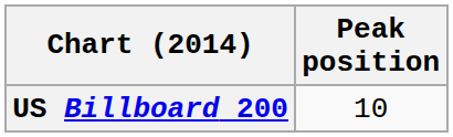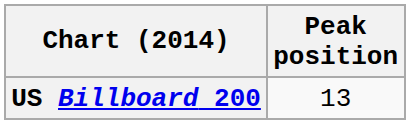 <table class="wikitable plainrowheaders" style="text-align:center;">
 <tr>
 <th scope="col">Chart (2014)</th>
 <th scope="col">Peak<br>position</th>
 </tr>
 <tr>
 <th scope="row">US <a href='#'><em>Billboard</em> 200</a></th>
-<td>10</td>
+<td>13</td>
 </tr>
 </table>
